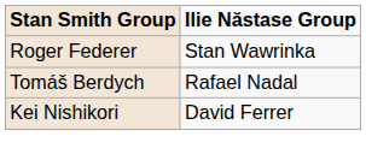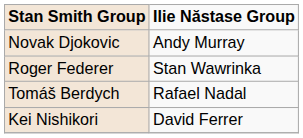 <table class="wikitable" border="0">
 <tr>
 <td style="background:#f3e6d7;"><strong> Stan Smith Group</strong></td>
 <td><strong>Ilie Năstase Group</strong></td>
+</tr>
+<tr>
+<td style="background:#f3e6d7;">Novak Djokovic</td>
+<td>Andy Murray</td>
 </tr>
 <tr>
 <td style="background:#f3e6d7;">Roger Federer</td>
 <td>Stan Wawrinka</td>
 </tr>
 <tr>
 <td style="background:#f3e6d7;">Tomáš Berdych</td>
 <td>Rafael Nadal</td>
 </tr>
 <tr>
 <td style="background:#f3e6d7;">Kei Nishikori</td>
 <td>David Ferrer</td>
 </tr>
 <tr>
 </tr>
 </table>
